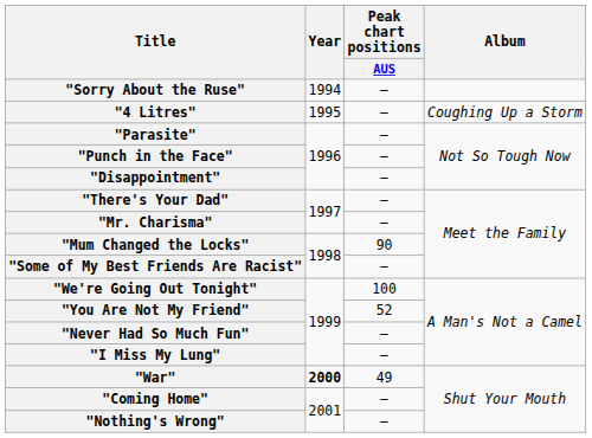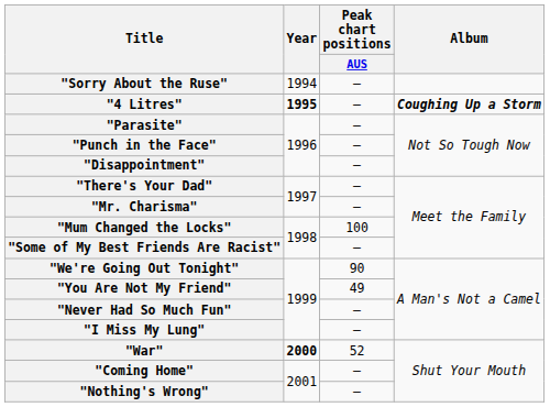 <table class="wikitable plainrowheaders" style="text-align:center;">
 <tr>
 <th scope="col" rowspan="2">Title</th>
 <th scope="col" rowspan="2">Year</th>
 <th scope="col" colspan="1">Peak chart positions</th>
 <th scope="col" rowspan="2">Album</th>
 </tr>
 <tr>
 <th scope="col" style="width:3em;font-size:90%;"><a href='#'>AUS</a><br></th>
 </tr>
 <tr>
 <th scope="row">"Sorry About the Ruse"</th>
 <td>1994</td>
 <td>—</td>
 <td></td>
 </tr>
 <tr>
 <th scope="row">"4 Litres"</th>
-<td>1995</td>
+<td><strong>1995</strong></td>
 <td>—</td>
-<td><em>Coughing Up a Storm</em></td>
+<td><strong><em>Coughing Up a Storm</em></strong></td>
 </tr>
 <tr>
 <th scope="row">"Parasite"</th>
 <td rowspan="3">1996</td>
 <td>—</td>
 <td rowspan="3"><em>Not So Tough Now</em></td>
 </tr>
 <tr>
 <th scope="row">"Punch in the Face"</th>
 <td>—</td>
 </tr>
 <tr>
 <th scope="row">"Disappointment"</th>
 <td>—</td>
 </tr>
 <tr>
 <th scope="row">"There's Your Dad"</th>
 <td rowspan="2">1997</td>
 <td>—</td>
 <td rowspan="4"><em>Meet the Family</em></td>
 </tr>
 <tr>
 <th scope="row">"Mr. Charisma"</th>
 <td>—</td>
 </tr>
 <tr>
 <th scope="row">"Mum Changed the Locks"</th>
 <td rowspan="2">1998</td>
-<td>90</td>
+<td>100</td>
 </tr>
 <tr>
 <th scope="row">"Some of My Best Friends Are Racist"</th>
 <td>—</td>
 </tr>
 <tr>
 <th scope="row">"We're Going Out Tonight"</th>
 <td rowspan="4">1999</td>
-<td>100</td>
+<td>90</td>
 <td rowspan="4"><em>A Man's Not a Camel</em></td>
 </tr>
 <tr>
 <th scope="row">"You Are Not My Friend"</th>
-<td>52</td>
+<td>49</td>
 </tr>
 <tr>
 <th scope="row">"Never Had So Much Fun"</th>
 <td>—</td>
 </tr>
 <tr>
 <th scope="row">"I Miss My Lung"</th>
 <td>—</td>
 </tr>
 <tr>
 <th scope="row">"War"</th>
 <td><strong>2000</strong></td>
-<td>49</td>
+<td>52</td>
 <td rowspan="3"><em>Shut Your Mouth</em></td>
 </tr>
 <tr>
 <th scope="row">"Coming Home"</th>
 <td rowspan="2">2001</td>
 <td>—</td>
 </tr>
 <tr>
 <th scope="row">"Nothing's Wrong"</th>
 <td>—</td>
 </tr>
 </table>
